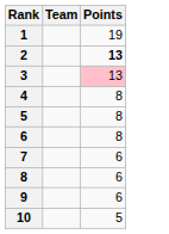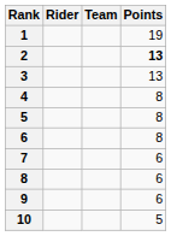 <table class="wikitable" margin-bottom:0;">
 <tr>
 <th scope="col">Rank</th>
+<th scope="col">Rider</th>
 <th scope="col">Team</th>
 <th scope="col">Points</th>
 </tr>
 <tr>
 <th scope="row">1</th>
+<td> </td>
 <td></td>
 <td align="right">19</td>
 </tr>
 <tr>
 <th scope="row">2</th>
 <td></td>
+<td></td>
 <td align="right"><strong>13</strong></td>
 </tr>
 <tr>
 <th scope="row">3</th>
 <td></td>
-<td align="right" style="background: pink;">13</td>
+<td></td>
+<td align="right">13</td>
 </tr>
 <tr>
 <th scope="row">4</th>
+<td> </td>
 <td></td>
 <td align="right">8</td>
 </tr>
 <tr>
 <th scope="row">5</th>
 <td></td>
+<td></td>
 <td align="right">8</td>
 </tr>
 <tr>
 <th scope="row">6</th>
+<td></td>
 <td></td>
 <td align="right">8</td>
 </tr>
 <tr>
 <th scope="row">7</th>
 <td></td>
+<td></td>
 <td align="right">6</td>
 </tr>
 <tr>
 <th scope="row">8</th>
 <td></td>
+<td></td>
 <td align="right">6</td>
 </tr>
 <tr>
 <th scope="row">9</th>
+<td> </td>
 <td></td>
 <td align="right">6</td>
 </tr>
 <tr>
 <th scope="row">10</th>
 <td></td>
+<td></td>
 <td align="right">5</td>
 </tr>
 </table>
